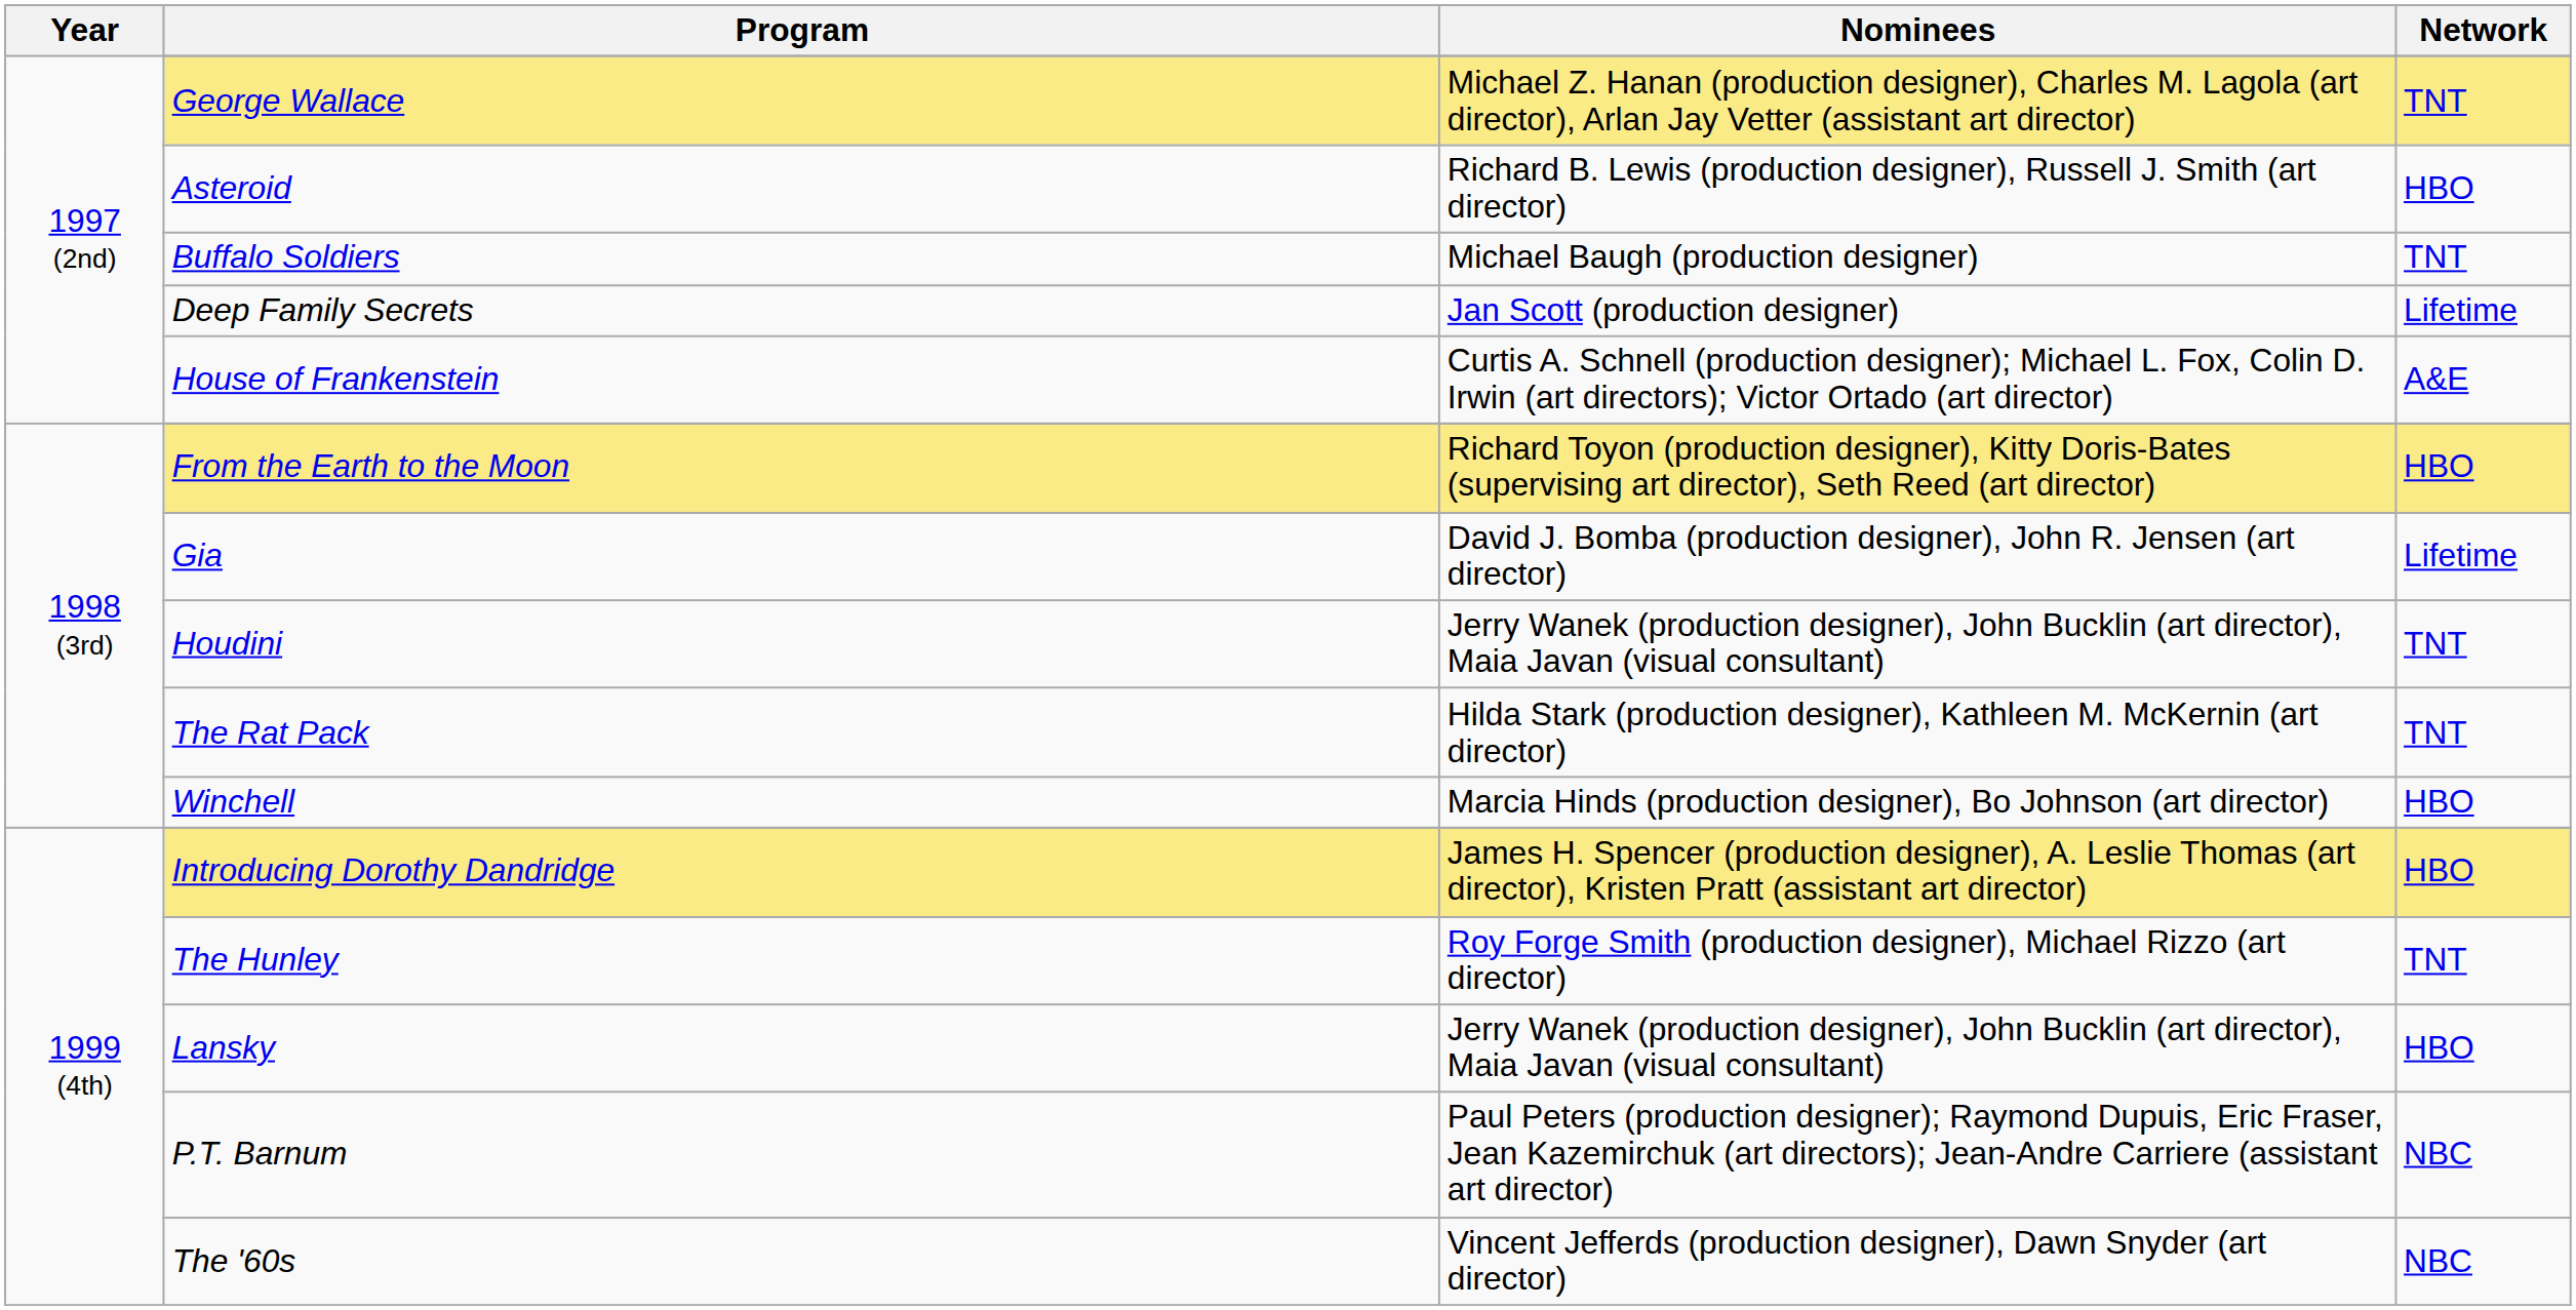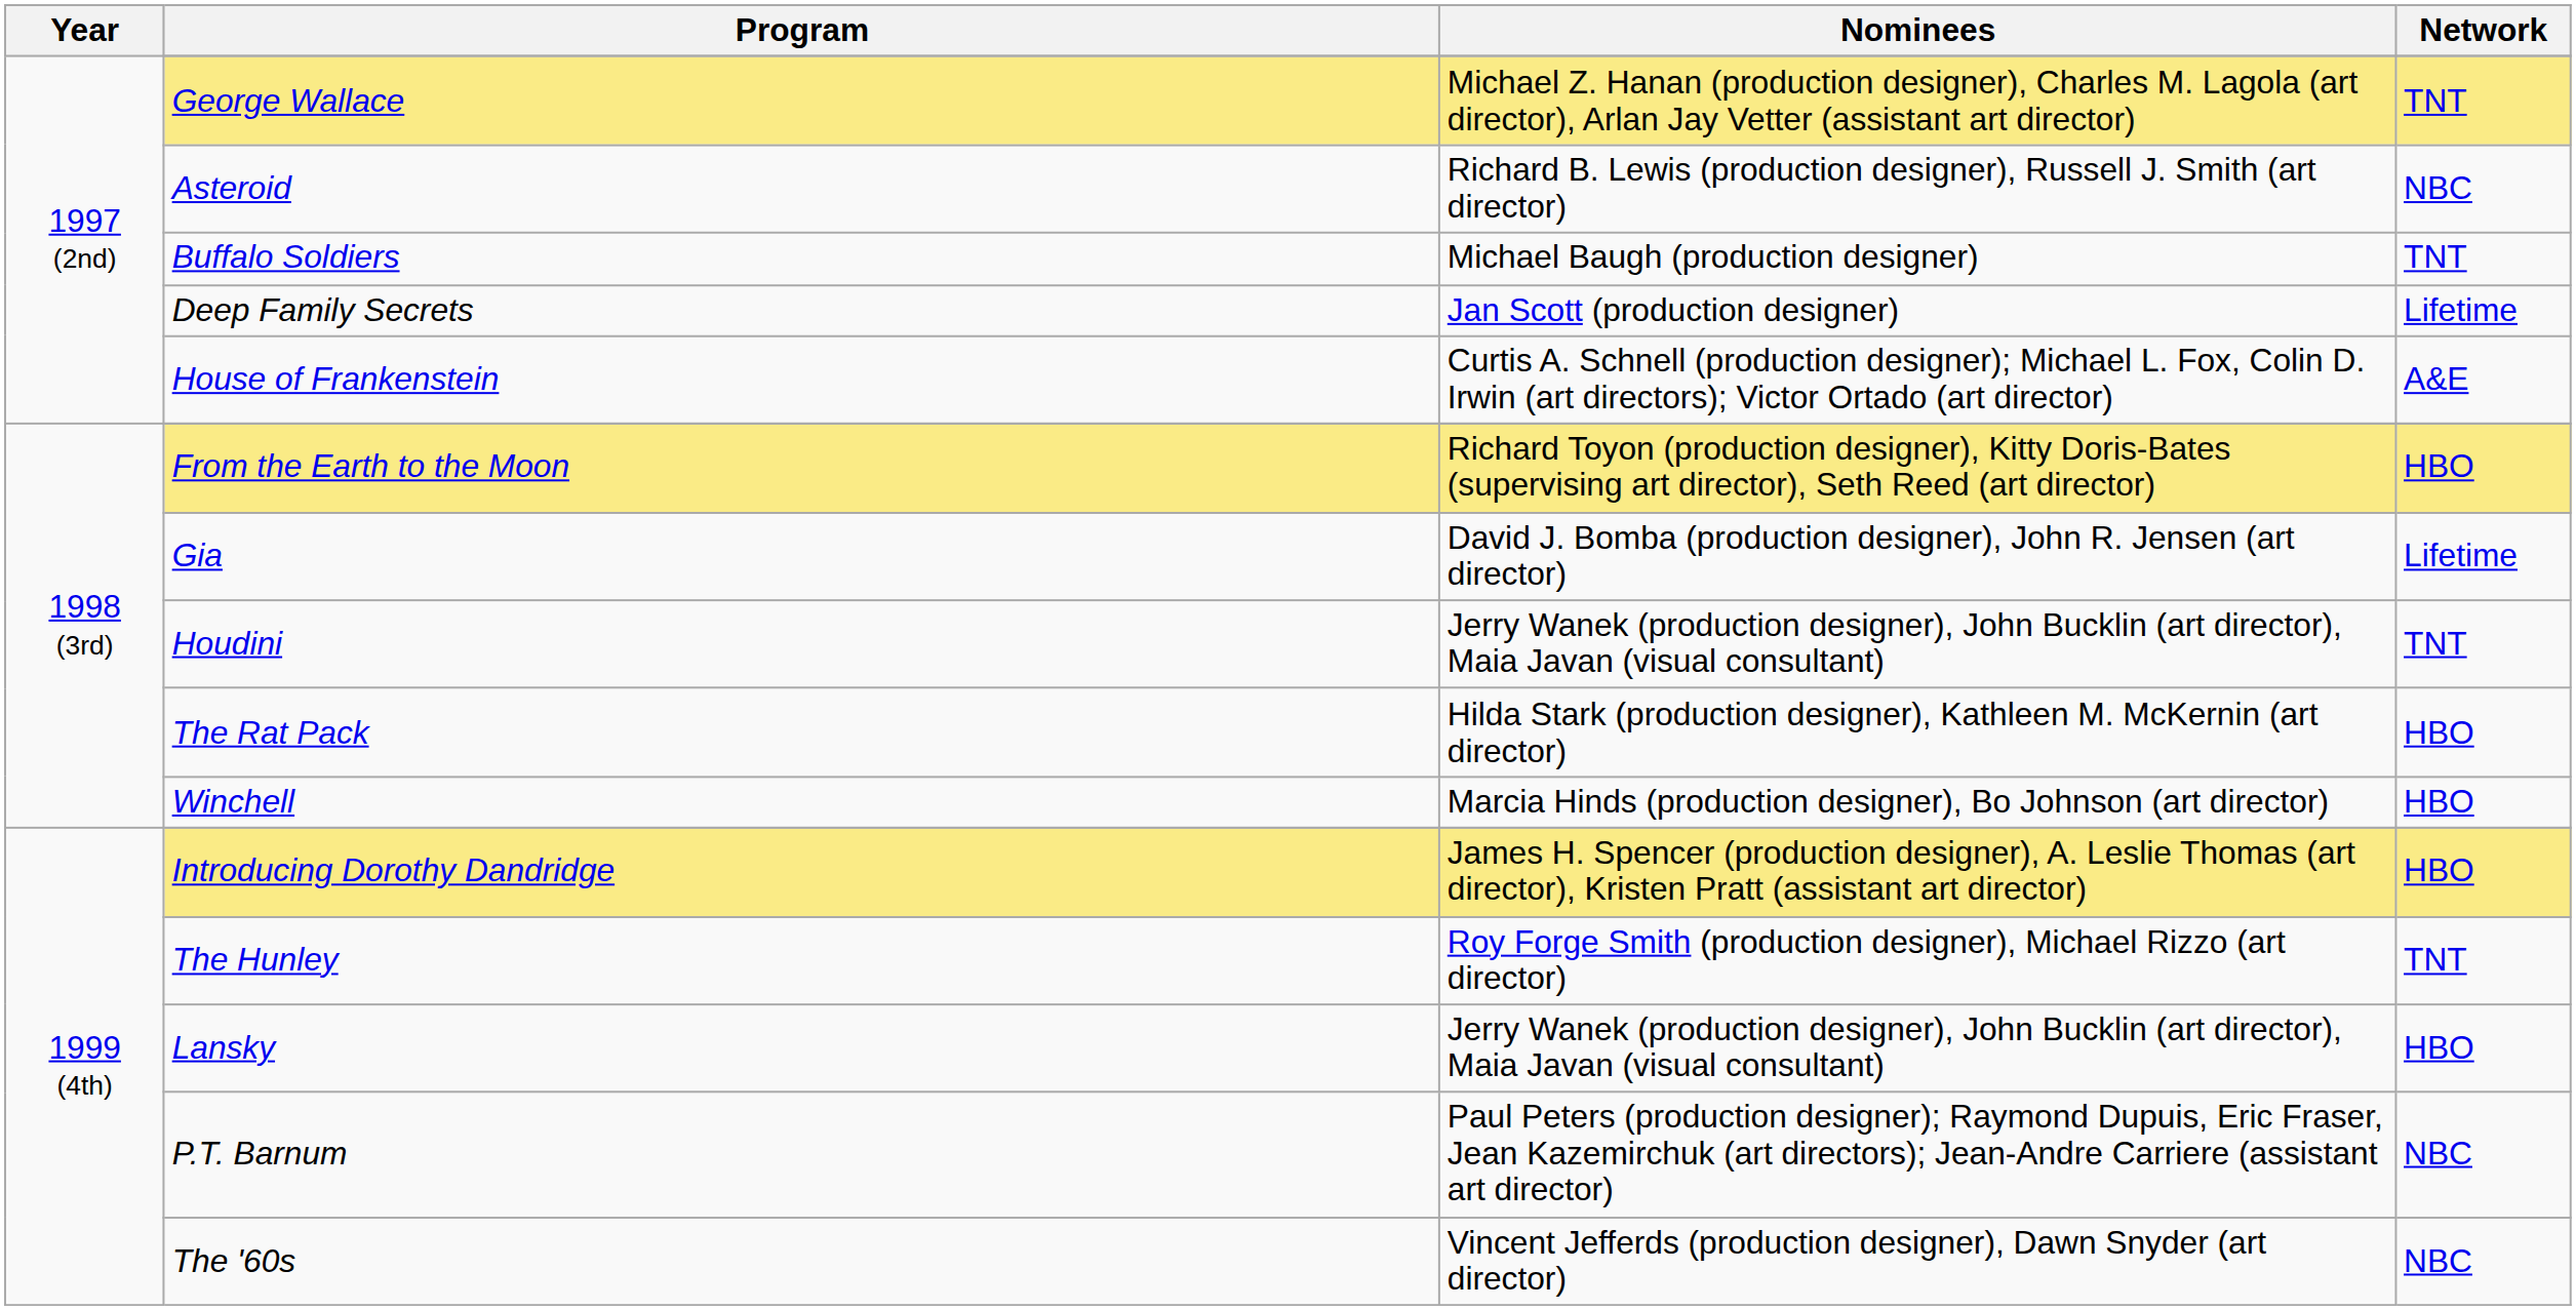 <table class="wikitable" style="width:100%">
 <tr bgcolor="#bebebe">
 <th width="5%">Year</th>
 <th width="40%">Program</th>
 <th width="30%">Nominees</th>
 <th width="5%">Network</th>
 </tr>
 <tr>
 <td rowspan=6 style="text-align:center"><a href='#'>1997</a><br><small>(2nd)</small><br></td>
 </tr>
 <tr style="background:#FAEB86">
 <td><em><a href='#'>George Wallace</a></em></td>
 <td>Michael Z. Hanan (production designer), Charles M. Lagola (art director), Arlan Jay Vetter (assistant art director)</td>
 <td><a href='#'>TNT</a></td>
 </tr>
 <tr>
 <td><em><a href='#'>Asteroid</a></em></td>
 <td>Richard B. Lewis (production designer), Russell J. Smith (art director)</td>
-<td><a href='#'>HBO</a></td>
+<td><a href='#'>NBC</a></td>
 </tr>
 <tr>
 <td><em><a href='#'>Buffalo Soldiers</a></em></td>
 <td>Michael Baugh (production designer)</td>
 <td><a href='#'>TNT</a></td>
 </tr>
 <tr>
 <td><em>Deep Family Secrets</em></td>
 <td><a href='#'>Jan Scott</a> (production designer)</td>
 <td><a href='#'>Lifetime</a></td>
 </tr>
 <tr>
 <td><em><a href='#'>House of Frankenstein</a></em></td>
 <td>Curtis A. Schnell (production designer); Michael L. Fox, Colin D. Irwin (art directors); Victor Ortado (art director)</td>
 <td><a href='#'>A&E</a></td>
 </tr>
 <tr>
 <td rowspan=6 style="text-align:center"><a href='#'>1998</a><br><small>(3rd)</small><br></td>
 </tr>
 <tr style="background:#FAEB86">
 <td><em><a href='#'>From the Earth to the Moon</a></em></td>
 <td>Richard Toyon (production designer), Kitty Doris-Bates (supervising art director), Seth Reed (art director)</td>
 <td><a href='#'>HBO</a></td>
 </tr>
 <tr>
 <td><em><a href='#'>Gia</a></em></td>
 <td>David J. Bomba (production designer), John R. Jensen (art director)</td>
 <td><a href='#'>Lifetime</a></td>
 </tr>
 <tr>
 <td><em><a href='#'>Houdini</a></em></td>
 <td>Jerry Wanek (production designer), John Bucklin (art director), Maia Javan (visual consultant)</td>
 <td><a href='#'>TNT</a></td>
 </tr>
 <tr>
 <td><em><a href='#'>The Rat Pack</a></em></td>
 <td>Hilda Stark (production designer), Kathleen M. McKernin (art director)</td>
-<td><a href='#'>TNT</a></td>
+<td><a href='#'>HBO</a></td>
 </tr>
 <tr>
 <td><em><a href='#'>Winchell</a></em></td>
 <td>Marcia Hinds (production designer), Bo Johnson (art director)</td>
 <td><a href='#'>HBO</a></td>
 </tr>
 <tr>
 <td rowspan=6 style="text-align:center"><a href='#'>1999</a><br><small>(4th)</small><br></td>
 </tr>
 <tr style="background:#FAEB86">
 <td><em><a href='#'>Introducing Dorothy Dandridge</a></em></td>
 <td>James H. Spencer (production designer), A. Leslie Thomas (art director), Kristen Pratt (assistant art director)</td>
 <td><a href='#'>HBO</a></td>
 </tr>
 <tr>
 <td><em><a href='#'>The Hunley</a></em></td>
 <td><a href='#'>Roy Forge Smith</a> (production designer), Michael Rizzo (art director)</td>
 <td><a href='#'>TNT</a></td>
 </tr>
 <tr>
 <td><em><a href='#'>Lansky</a></em></td>
 <td>Jerry Wanek (production designer), John Bucklin (art director), Maia Javan (visual consultant)</td>
 <td><a href='#'>HBO</a></td>
 </tr>
 <tr>
 <td><em>P.T. Barnum</em></td>
 <td>Paul Peters (production designer); Raymond Dupuis, Eric Fraser, Jean Kazemirchuk (art directors); Jean-Andre Carriere (assistant art director)</td>
 <td><a href='#'>NBC</a></td>
 </tr>
 <tr>
 <td><em>The '60s</em></td>
 <td>Vincent Jefferds (production designer), Dawn Snyder (art director)</td>
 <td><a href='#'>NBC</a></td>
 </tr>
 </table>
